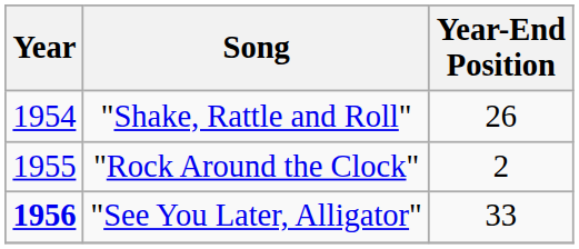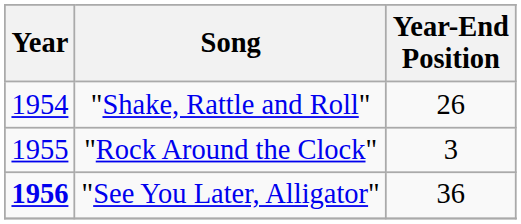 <table class="wikitable plainrowheaders" style="text-align:center;" border="1">
 <tr>
 <th>Year</th>
 <th>Song</th>
 <th>Year-End<br>Position</th>
 </tr>
 <tr>
 <td scope="row"><a href='#'>1954</a></td>
 <td>"<a href='#'>Shake, Rattle and Roll</a>"</td>
 <td>26</td>
 </tr>
 <tr>
 <td scope="row"><a href='#'>1955</a></td>
 <td>"<a href='#'>Rock Around the Clock</a>"</td>
-<td>2</td>
+<td>3</td>
 </tr>
 <tr>
 <td scope="row"><strong><a href='#'>1956</a></strong></td>
 <td>"<a href='#'>See You Later, Alligator</a>"</td>
-<td>33</td>
+<td>36</td>
 </tr>
 <tr>
 </tr>
 </table>
